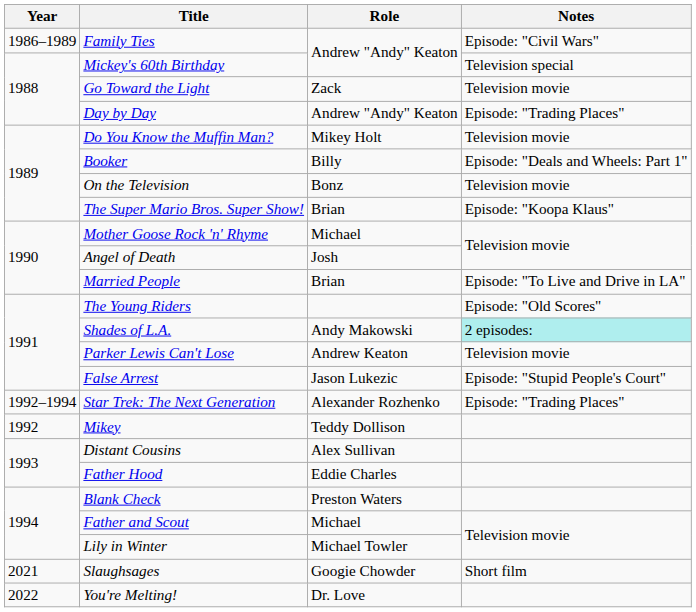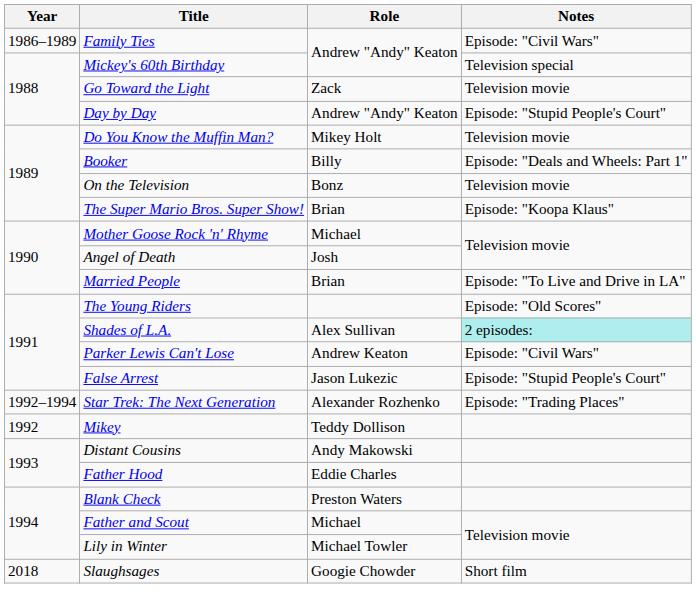 <table class="wikitable sortable">
 <tr>
 <th>Year</th>
 <th>Title</th>
 <th>Role</th>
 <th class="unsortable">Notes</th>
 </tr>
 <tr>
 <td>1986–1989</td>
 <td><em><a href='#'>Family Ties</a></em></td>
 <td rowspan=2>Andrew "Andy" Keaton</td>
 <td>Episode: "Civil Wars"</td>
 </tr>
 <tr>
 <td rowspan=3>1988</td>
 <td><em><a href='#'>Mickey's 60th Birthday</a></em></td>
 <td>Television special</td>
 </tr>
 <tr>
 <td><em><a href='#'>Go Toward the Light</a></em></td>
 <td>Zack</td>
 <td>Television movie</td>
 </tr>
 <tr>
 <td><em><a href='#'>Day by Day</a></em></td>
 <td>Andrew "Andy" Keaton</td>
-<td>Episode: "Trading Places"</td>
+<td>Episode: "Stupid People's Court"</td>
 </tr>
 <tr>
 <td rowspan=4>1989</td>
 <td><em><a href='#'>Do You Know the Muffin Man?</a></em></td>
 <td>Mikey Holt</td>
 <td>Television movie</td>
 </tr>
 <tr>
 <td><em><a href='#'>Booker</a></em></td>
 <td>Billy</td>
 <td>Episode: "Deals and Wheels: Part 1"</td>
 </tr>
 <tr>
 <td><em>On the Television</em></td>
 <td>Bonz</td>
 <td>Television movie</td>
 </tr>
 <tr>
 <td><em><a href='#'>The Super Mario Bros. Super Show!</a></em></td>
 <td>Brian</td>
 <td>Episode: "Koopa Klaus"</td>
 </tr>
 <tr>
 <td rowspan=3>1990</td>
 <td><em><a href='#'>Mother Goose Rock 'n' Rhyme</a></em></td>
 <td>Michael</td>
 <td rowspan=2>Television movie</td>
 </tr>
 <tr>
 <td><em>Angel of Death</em></td>
 <td>Josh</td>
 </tr>
 <tr>
 <td><em><a href='#'>Married People</a></em></td>
 <td>Brian</td>
 <td>Episode: "To Live and Drive in LA"</td>
 </tr>
 <tr>
 <td rowspan=4>1991</td>
 <td><em><a href='#'>The Young Riders</a></em></td>
 <td></td>
 <td>Episode: "Old Scores"</td>
 </tr>
 <tr>
 <td><em><a href='#'>Shades of L.A.</a></em></td>
-<td>Andy Makowski</td>
+<td>Alex Sullivan</td>
 <td style="background: paleturquoise;">2 episodes:</td>
 </tr>
 <tr>
 <td><em><a href='#'>Parker Lewis Can't Lose</a></em></td>
 <td>Andrew Keaton</td>
-<td>Television movie</td>
+<td>Episode: "Civil Wars"</td>
 </tr>
 <tr>
 <td><em><a href='#'>False Arrest</a></em></td>
 <td>Jason Lukezic</td>
 <td>Episode: "Stupid People's Court"</td>
 </tr>
 <tr>
 <td>1992–1994</td>
 <td><em><a href='#'>Star Trek: The Next Generation</a></em></td>
 <td>Alexander Rozhenko</td>
 <td>Episode: "Trading Places"</td>
 </tr>
 <tr>
 <td>1992</td>
 <td><em><a href='#'>Mikey</a></em></td>
 <td>Teddy Dollison</td>
 <td></td>
 </tr>
 <tr>
 <td rowspan=2>1993</td>
 <td><em>Distant Cousins</em></td>
-<td>Alex Sullivan</td>
+<td>Andy Makowski</td>
 <td></td>
 </tr>
 <tr>
 <td><em><a href='#'>Father Hood</a></em></td>
 <td>Eddie Charles</td>
 <td></td>
 </tr>
 <tr>
 <td rowspan=3>1994</td>
 <td><em><a href='#'>Blank Check</a></em></td>
 <td>Preston Waters</td>
 <td></td>
 </tr>
 <tr>
 <td><em><a href='#'>Father and Scout</a></em></td>
 <td>Michael</td>
 <td rowspan=2>Television movie</td>
 </tr>
 <tr>
 <td><em>Lily in Winter</em></td>
 <td>Michael Towler</td>
 </tr>
 <tr>
-<td>2021</td>
+<td>2018</td>
 <td><em>Slaughsages</em></td>
 <td>Googie Chowder</td>
 <td>Short film</td>
 </tr>
-<tr>
-<td>2022</td>
-<td><em>You're Melting!</em></td>
-<td>Dr. Love</td>
-<td></td>
-</tr>
 </table>
